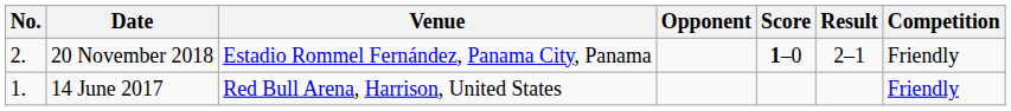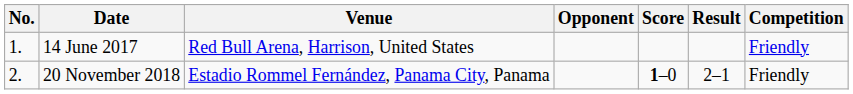 <table class=wikitable style="text-align: left;" align=center>
 <tr>
 <th>No.</th>
 <th>Date</th>
 <th>Venue</th>
 <th>Opponent</th>
 <th>Score</th>
 <th>Result</th>
 <th>Competition</th>
 </tr>
 <tr>
+<td>1.</td>
+<td>14 June 2017</td>
+<td><a href='#'>Red Bull Arena</a>, <a href='#'>Harrison</a>, United States</td>
+<td></td>
+<td></td>
+<td></td>
+<td><a href='#'>Friendly</a></td>
+</tr>
+<tr>
 <td>2.</td>
 <td>20 November 2018</td>
 <td><a href='#'>Estadio Rommel Fernández</a>, <a href='#'>Panama City</a>, Panama</td>
 <td></td>
 <td align=center><strong>1</strong>–0</td>
 <td align=center>2–1</td>
 <td>Friendly</td>
 </tr>
-<tr>
-<td>1.</td>
-<td>14 June 2017</td>
-<td><a href='#'>Red Bull Arena</a>, <a href='#'>Harrison</a>, United States</td>
-<td></td>
-<td></td>
-<td></td>
-<td><a href='#'>Friendly</a></td>
-</tr>
 </table>
